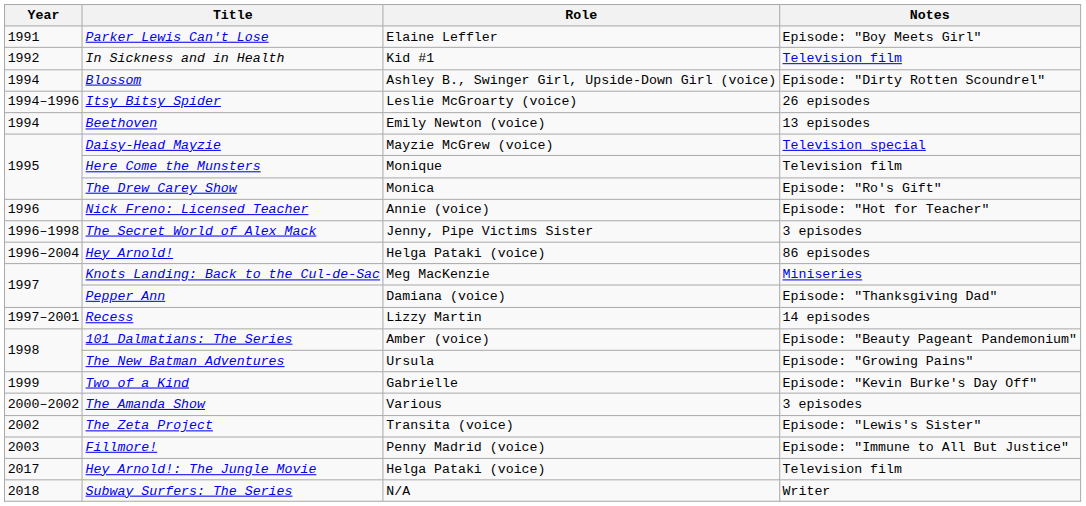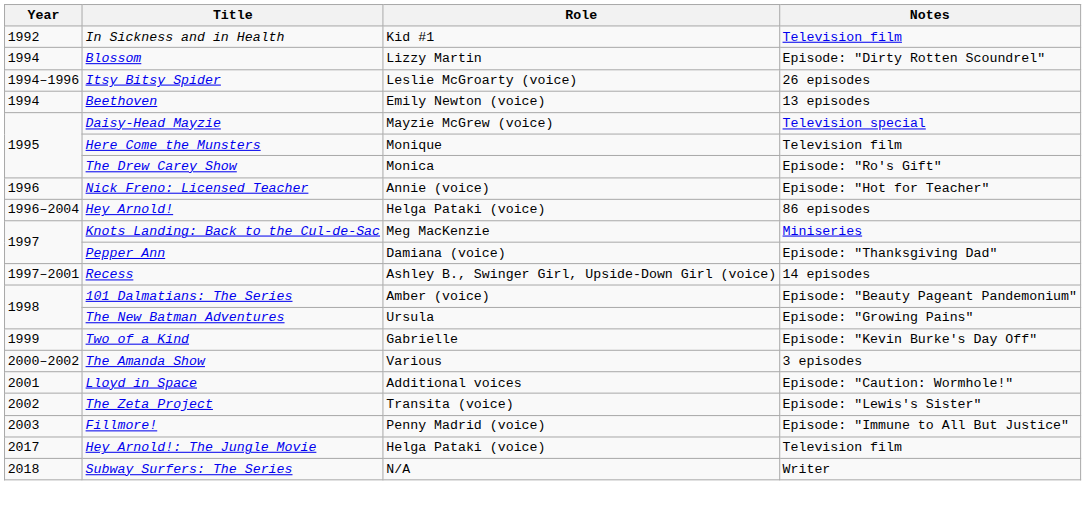 <table class="wikitable sortable">
 <tr>
 <th>Year</th>
 <th>Title</th>
 <th>Role</th>
 <th class="unsortable">Notes</th>
-</tr>
-<tr>
-<td>1991</td>
-<td><em><a href='#'>Parker Lewis Can't Lose</a></em></td>
-<td>Elaine Leffler</td>
-<td>Episode: "Boy Meets Girl"</td>
 </tr>
 <tr>
 <td>1992</td>
 <td><em>In Sickness and in Health</em></td>
 <td>Kid #1</td>
 <td><a href='#'>Television film</a></td>
 </tr>
 <tr>
 <td>1994</td>
 <td><em><a href='#'>Blossom</a></em></td>
-<td>Ashley B., Swinger Girl, Upside-Down Girl (voice)</td>
+<td>Lizzy Martin</td>
 <td>Episode: "Dirty Rotten Scoundrel"</td>
 </tr>
 <tr>
 <td>1994–1996</td>
 <td><em><a href='#'>Itsy Bitsy Spider</a></em></td>
 <td>Leslie McGroarty (voice)</td>
 <td>26 episodes</td>
 </tr>
 <tr>
 <td>1994</td>
 <td><em><a href='#'>Beethoven</a></em></td>
 <td>Emily Newton (voice)</td>
 <td>13 episodes</td>
 </tr>
 <tr>
 <td rowspan="3">1995</td>
 <td><em><a href='#'>Daisy-Head Mayzie</a></em></td>
 <td>Mayzie McGrew (voice)</td>
 <td><a href='#'>Television special</a></td>
 </tr>
 <tr>
 <td><em><a href='#'>Here Come the Munsters</a></em></td>
 <td>Monique</td>
 <td>Television film</td>
 </tr>
 <tr>
 <td><em><a href='#'>The Drew Carey Show</a></em></td>
 <td>Monica</td>
 <td>Episode: "Ro's Gift"</td>
 </tr>
 <tr>
 <td>1996</td>
 <td><em><a href='#'>Nick Freno: Licensed Teacher</a></em></td>
 <td>Annie (voice)</td>
 <td>Episode: "Hot for Teacher"</td>
 </tr>
 <tr>
-<td>1996–1998</td>
-<td><em><a href='#'>The Secret World of Alex Mack</a></em></td>
-<td>Jenny, Pipe Victims Sister</td>
-<td>3 episodes</td>
-</tr>
-<tr>
 <td>1996–2004</td>
 <td><em><a href='#'>Hey Arnold!</a></em></td>
 <td>Helga Pataki (voice)</td>
 <td>86 episodes</td>
 </tr>
 <tr>
 <td rowspan="2">1997</td>
 <td><em><a href='#'>Knots Landing: Back to the Cul-de-Sac</a></em></td>
 <td>Meg MacKenzie</td>
 <td><a href='#'>Miniseries</a></td>
 </tr>
 <tr>
 <td><em><a href='#'>Pepper Ann</a></em></td>
 <td>Damiana (voice)</td>
 <td>Episode: "Thanksgiving Dad"</td>
 </tr>
 <tr>
 <td>1997–2001</td>
 <td><a href='#'><em>Recess</em></a></td>
-<td>Lizzy Martin</td>
+<td>Ashley B., Swinger Girl, Upside-Down Girl (voice)</td>
 <td>14 episodes</td>
 </tr>
 <tr>
 <td rowspan="2">1998</td>
 <td><em><a href='#'>101 Dalmatians: The Series</a></em></td>
 <td>Amber (voice)</td>
 <td>Episode: "Beauty Pageant Pandemonium"</td>
 </tr>
 <tr>
 <td><em><a href='#'>The New Batman Adventures</a></em></td>
 <td>Ursula</td>
 <td>Episode: "Growing Pains"</td>
 </tr>
 <tr>
 <td>1999</td>
 <td><em><a href='#'>Two of a Kind</a></em></td>
 <td>Gabrielle</td>
 <td>Episode: "Kevin Burke's Day Off"</td>
 </tr>
 <tr>
 <td>2000–2002</td>
 <td><em><a href='#'>The Amanda Show</a></em></td>
 <td>Various</td>
 <td>3 episodes</td>
 </tr>
 <tr>
+<td>2001</td>
+<td><em><a href='#'>Lloyd in Space</a></em></td>
+<td>Additional voices</td>
+<td>Episode: "Caution: Wormhole!"</td>
+</tr>
+<tr>
 <td>2002</td>
 <td><em><a href='#'>The Zeta Project</a></em></td>
 <td>Transita (voice)</td>
 <td>Episode: "Lewis's Sister"</td>
 </tr>
 <tr>
 <td>2003</td>
 <td><em><a href='#'>Fillmore!</a></em></td>
 <td>Penny Madrid (voice)</td>
 <td>Episode: "Immune to All But Justice"</td>
 </tr>
 <tr>
 <td>2017</td>
 <td><em><a href='#'>Hey Arnold!: The Jungle Movie</a></em></td>
 <td>Helga Pataki (voice)</td>
 <td>Television film</td>
 </tr>
 <tr>
 <td>2018</td>
 <td><em><a href='#'>Subway Surfers: The Series</a></em></td>
 <td>N/A</td>
 <td>Writer</td>
 </tr>
 </table>
